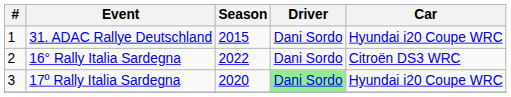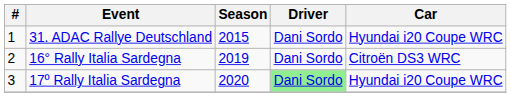 <table class="wikitable">
 <tr>
 <th> # </th>
 <th>Event</th>
 <th>Season</th>
 <th>Driver</th>
 <th>Car</th>
 </tr>
 <tr>
 <td>1</td>
 <td> <a href='#'>31. ADAC Rallye Deutschland</a></td>
 <td><a href='#'>2015</a></td>
 <td> <a href='#'>Dani Sordo</a></td>
 <td><a href='#'>Hyundai i20 Coupe WRC</a></td>
 </tr>
 <tr>
 <td>2</td>
 <td> <a href='#'>16° Rally Italia Sardegna</a></td>
-<td><a href='#'>2022</a></td>
+<td><a href='#'>2019</a></td>
 <td> <a href='#'>Dani Sordo</a></td>
 <td><a href='#'>Citroën DS3 WRC</a></td>
 </tr>
 <tr>
 <td>3</td>
 <td> <a href='#'>17º Rally Italia Sardegna</a></td>
 <td><a href='#'>2020</a></td>
 <td style="background: lightgreen;"> <a href='#'>Dani Sordo</a></td>
 <td><a href='#'>Hyundai i20 Coupe WRC</a></td>
 </tr>
 <tr>
 </tr>
 </table>
